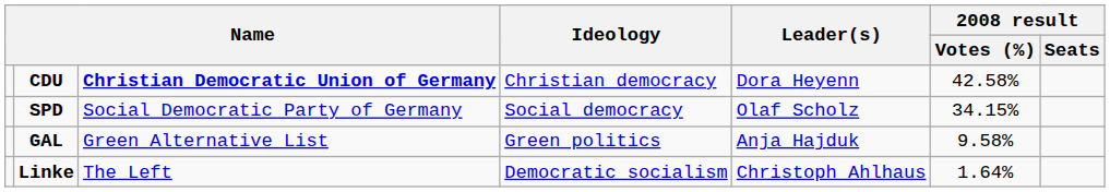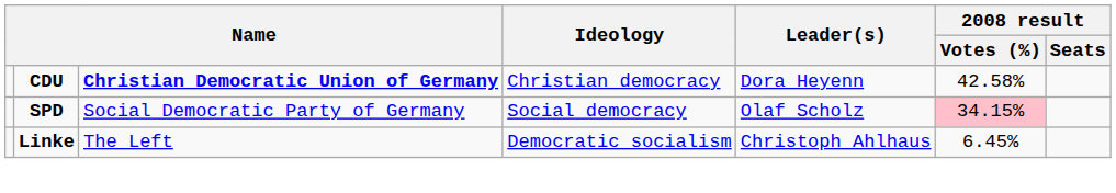 <table class="wikitable">
 <tr>
 <th rowspan=2 colspan=3>Name</th>
 <th rowspan=2>Ideology</th>
 <th rowspan=2>Leader(s)</th>
 <th colspan=2>2008 result</th>
 </tr>
 <tr>
 <th>Votes (%)</th>
 <th>Seats</th>
 </tr>
 <tr>
 <td bgcolor=></td>
 <td align=center><strong>CDU</strong></td>
 <td><strong><a href='#'>Christian Democratic Union of Germany</a><br></strong></td>
 <td><a href='#'>Christian democracy</a></td>
 <td><a href='#'>Dora Heyenn</a></td>
 <td align=center>42.58%</td>
 <td></td>
 </tr>
 <tr>
 <td bgcolor=></td>
 <td align=center><strong>SPD</strong></td>
 <td><a href='#'>Social Democratic Party of Germany</a><br></td>
 <td><a href='#'>Social democracy</a></td>
 <td><a href='#'>Olaf Scholz</a></td>
-<td align=center>34.15%</td>
-<td></td>
-</tr>
-<tr>
-<td bgcolor=></td>
-<td align=center><strong>GAL</strong></td>
-<td><a href='#'>Green Alternative List</a><br></td>
-<td><a href='#'>Green politics</a></td>
-<td><a href='#'>Anja Hajduk</a></td>
-<td align=center>9.58%</td>
+<td align=center style="background: pink;">34.15%</td>
 <td></td>
 </tr>
 <tr>
 <td bgcolor=></td>
 <td align=center><strong>Linke</strong></td>
 <td><a href='#'>The Left</a><br></td>
 <td><a href='#'>Democratic socialism</a></td>
 <td><a href='#'>Christoph Ahlhaus</a></td>
-<td align=center>1.64%</td>
+<td align=center>6.45%</td>
 <td></td>
 </tr>
 </table>
